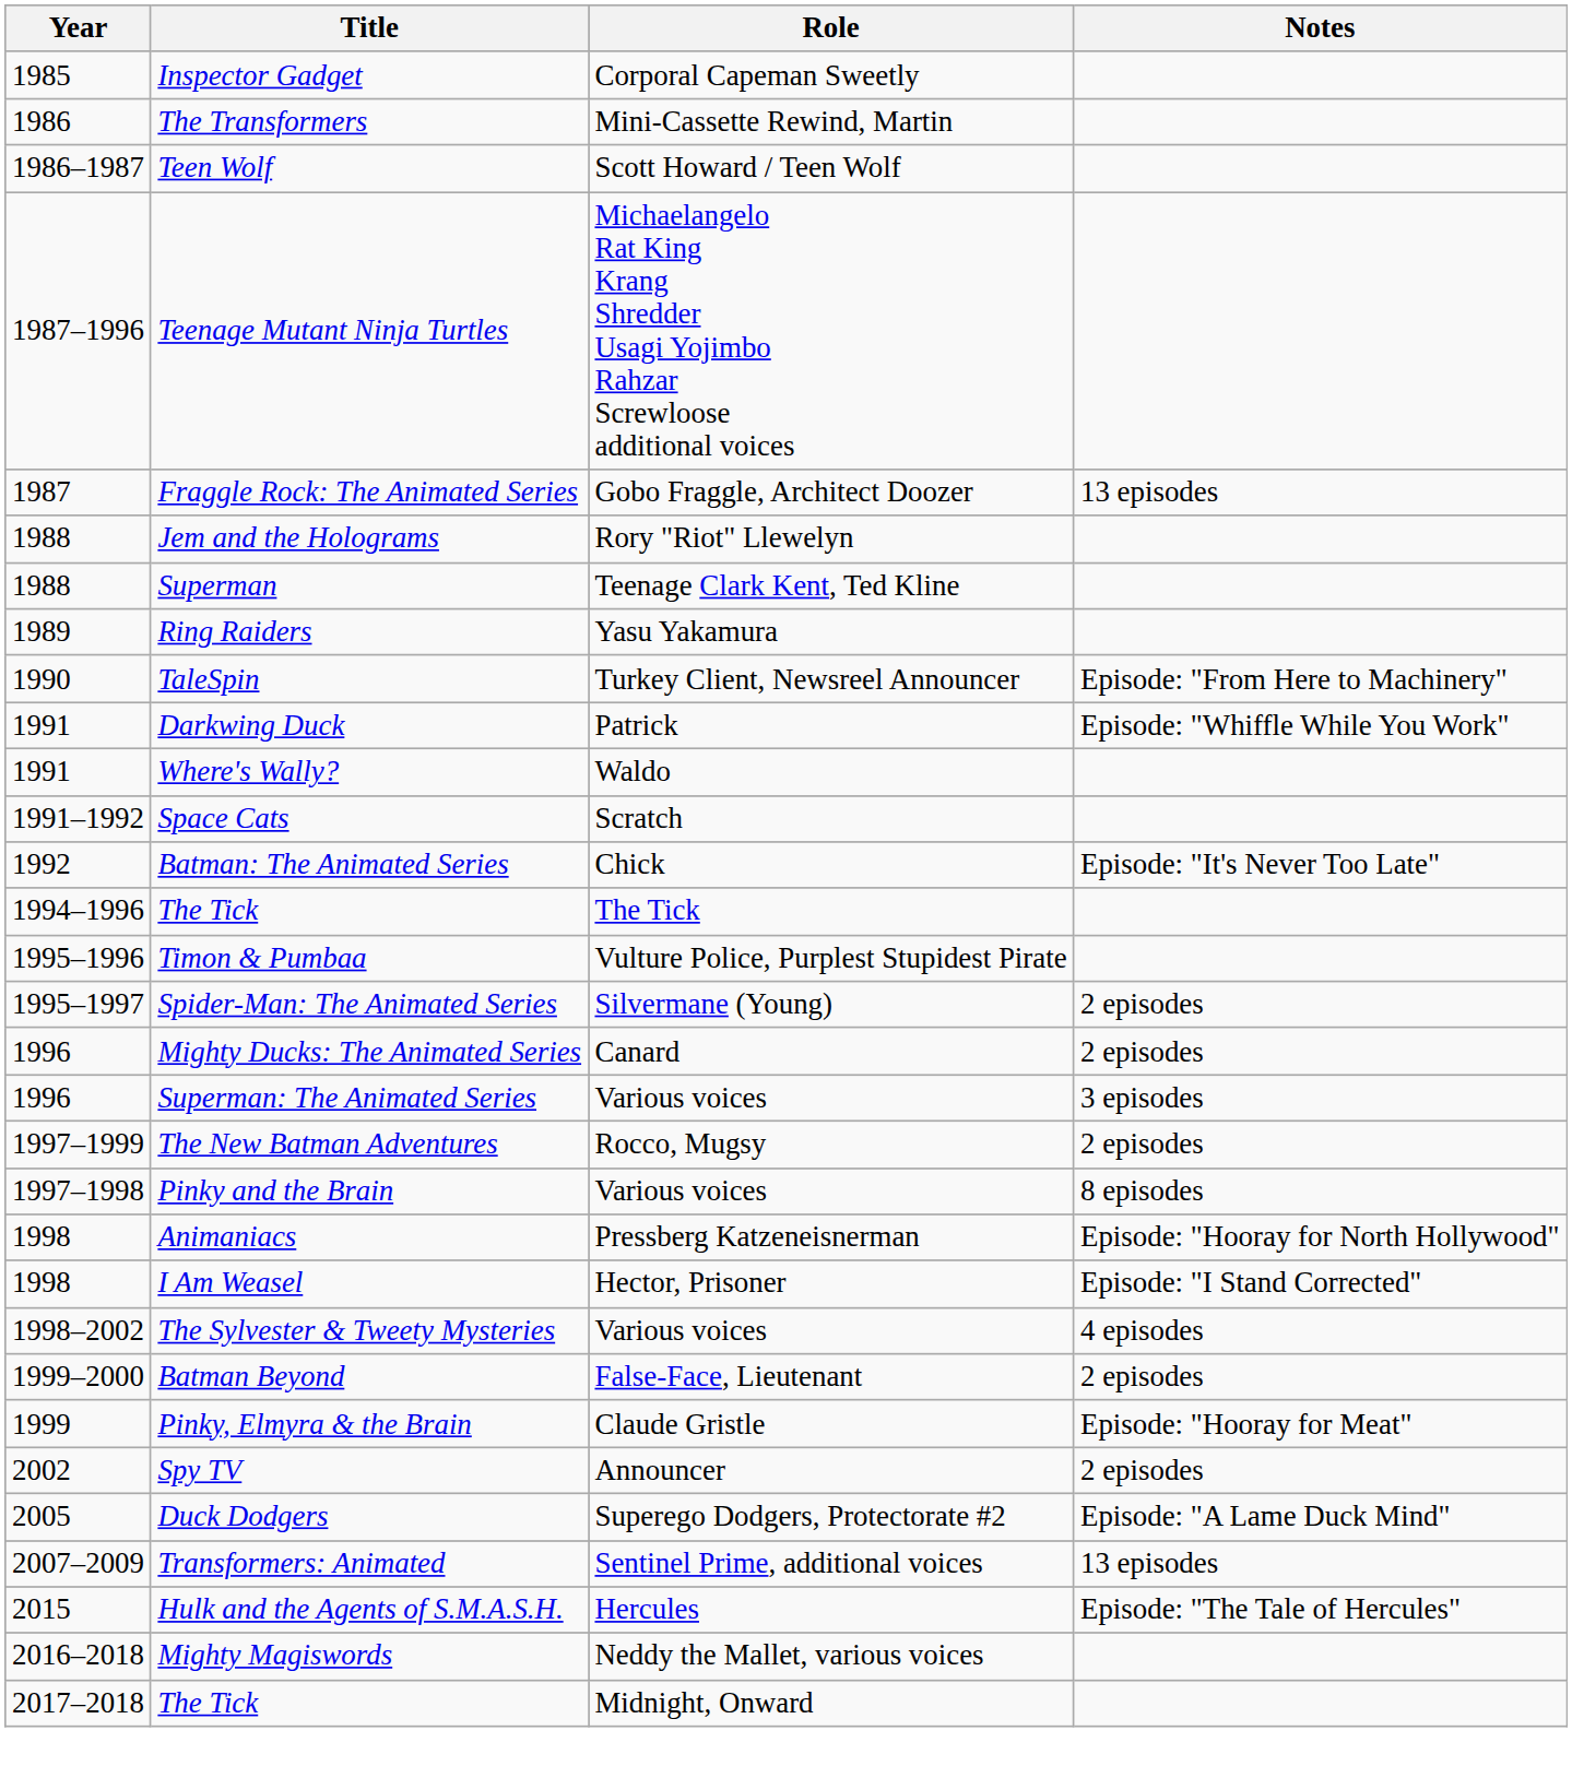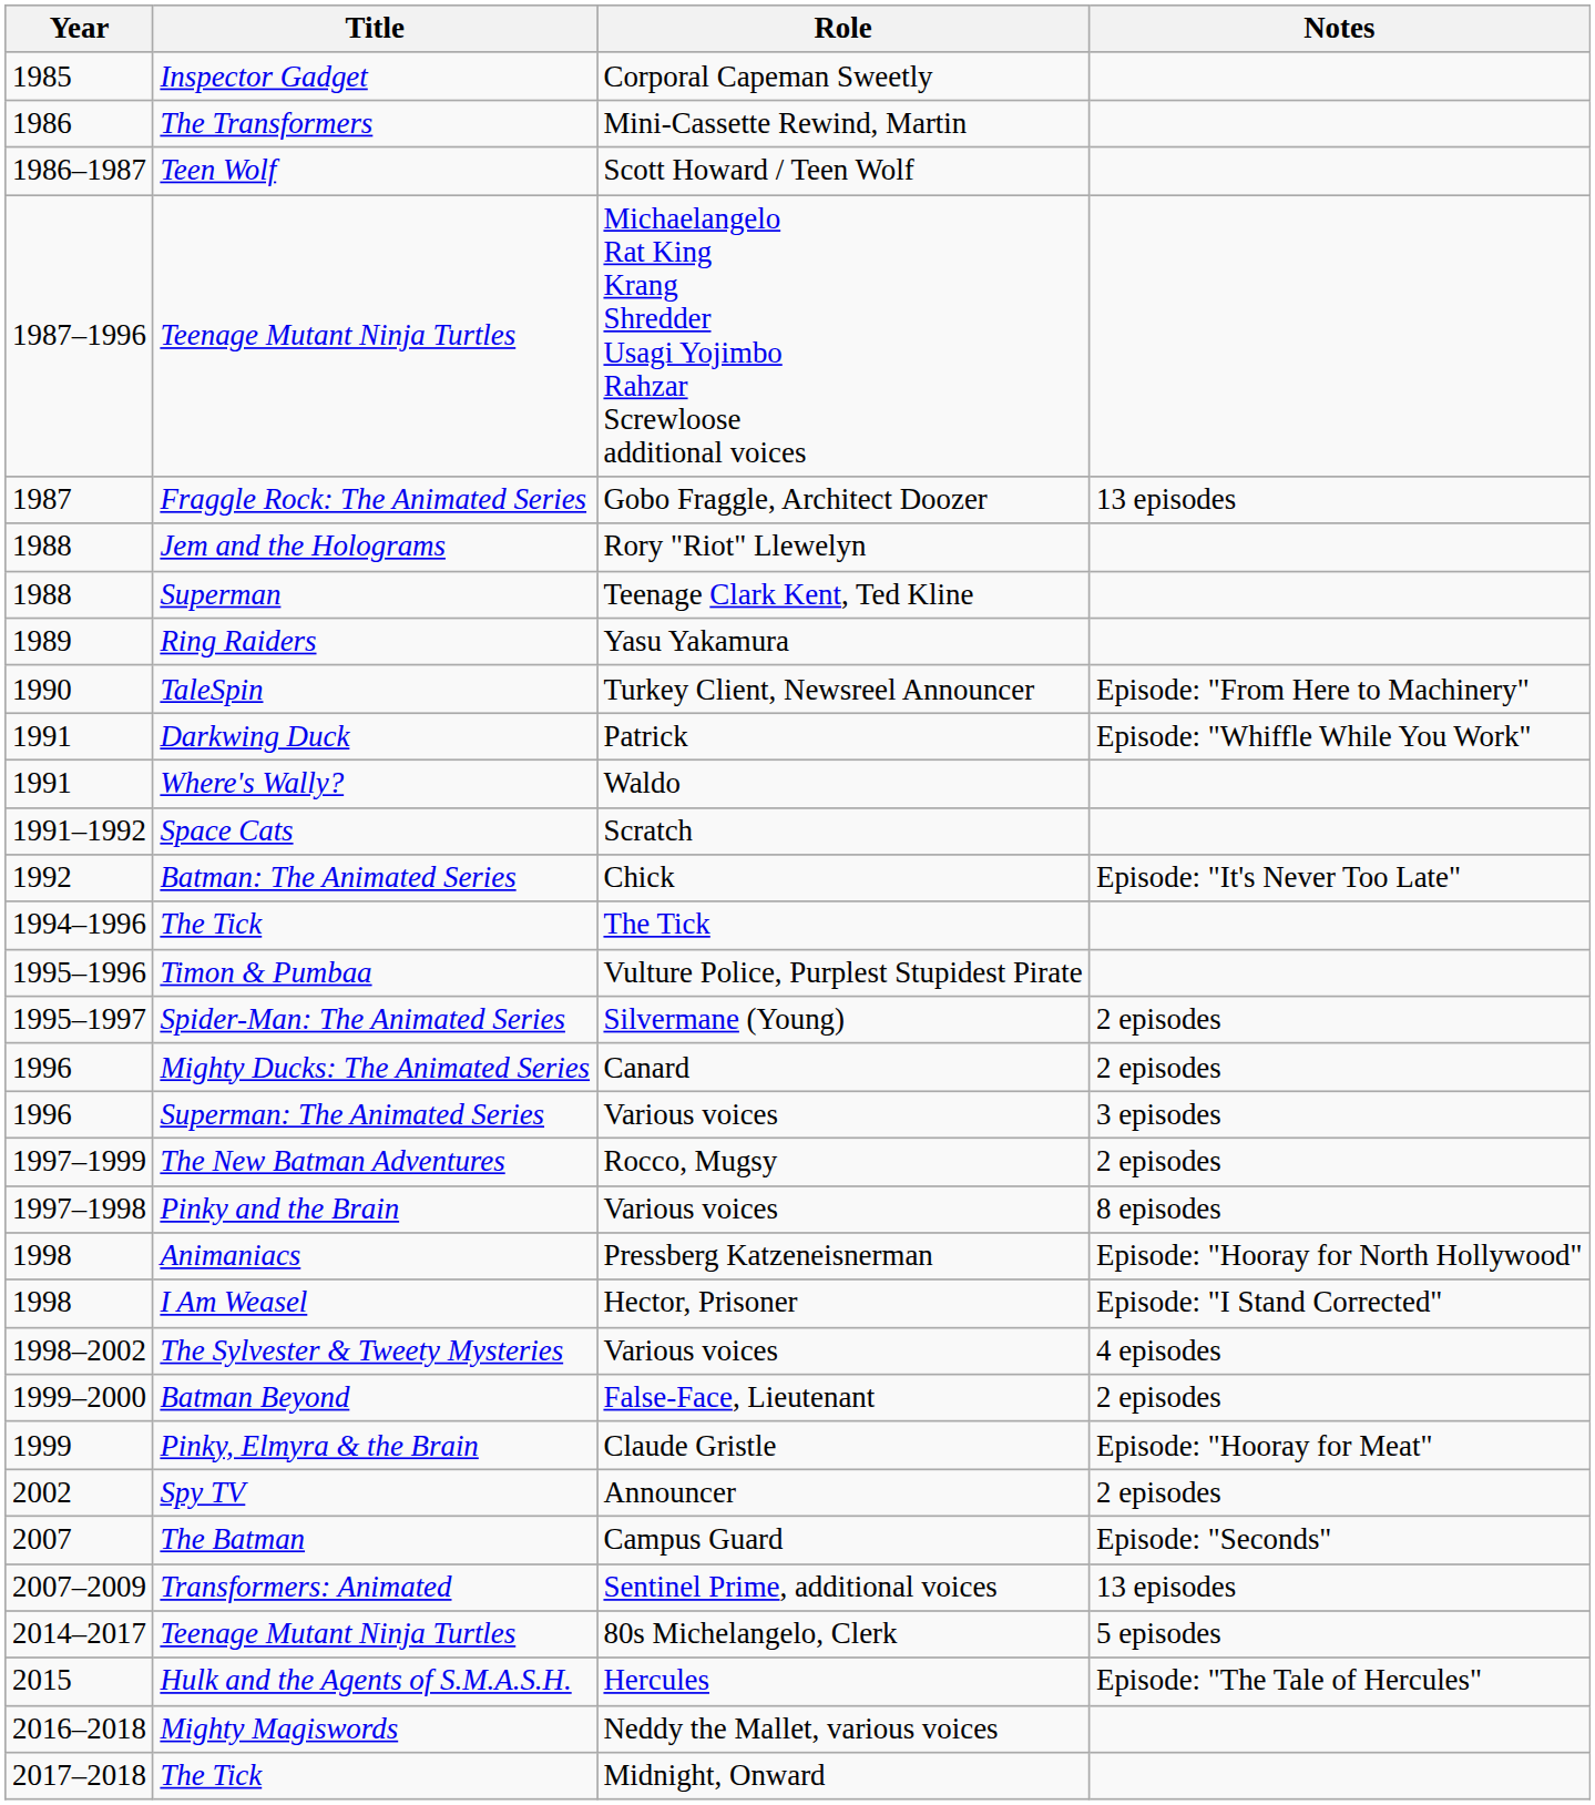 <table class="wikitable sortable plainrowheaders" style="white-space:nowrap">
 <tr>
 <th>Year</th>
 <th>Title</th>
 <th>Role</th>
 <th>Notes</th>
 </tr>
 <tr>
 <td>1985</td>
 <td><em><a href='#'>Inspector Gadget</a></em></td>
 <td>Corporal Capeman  Sweetly</td>
 <td></td>
 </tr>
 <tr>
 <td>1986</td>
 <td><em><a href='#'>The Transformers</a></em></td>
 <td>Mini-Cassette Rewind, Martin</td>
 <td></td>
 </tr>
 <tr>
 <td>1986–1987</td>
 <td><em><a href='#'>Teen Wolf</a></em></td>
 <td>Scott Howard / Teen Wolf</td>
 <td></td>
 </tr>
 <tr>
 <td>1987–1996</td>
 <td><em><a href='#'>Teenage Mutant Ninja Turtles</a></em></td>
 <td><a href='#'>Michaelangelo</a><br><a href='#'>Rat King</a><br><a href='#'>Krang</a><br><a href='#'>Shredder</a><br><a href='#'>Usagi Yojimbo</a><br><a href='#'>Rahzar</a><br>Screwloose<br>additional voices</td>
 <td></td>
 </tr>
 <tr>
 <td>1987</td>
 <td><em><a href='#'>Fraggle Rock: The Animated Series</a></em></td>
 <td>Gobo Fraggle, Architect Doozer</td>
 <td>13 episodes</td>
 </tr>
 <tr>
 <td>1988</td>
 <td><em><a href='#'>Jem and the Holograms</a></em></td>
 <td>Rory "Riot" Llewelyn</td>
 <td></td>
 </tr>
 <tr>
 <td>1988</td>
 <td><em><a href='#'>Superman</a></em></td>
 <td>Teenage <a href='#'>Clark Kent</a>, Ted Kline</td>
 <td></td>
 </tr>
 <tr>
 <td>1989</td>
 <td><em><a href='#'>Ring Raiders</a></em></td>
 <td>Yasu Yakamura</td>
 <td></td>
 </tr>
 <tr>
 <td>1990</td>
 <td><em><a href='#'>TaleSpin</a></em></td>
 <td>Turkey Client, Newsreel Announcer</td>
 <td>Episode: "From Here to Machinery"</td>
 </tr>
 <tr>
 <td>1991</td>
 <td><em><a href='#'>Darkwing Duck</a></em></td>
 <td>Patrick</td>
 <td>Episode: "Whiffle While You Work"</td>
 </tr>
 <tr>
 <td>1991</td>
 <td><em><a href='#'>Where's Wally?</a></em></td>
 <td>Waldo</td>
 <td></td>
 </tr>
 <tr>
 <td>1991–1992</td>
 <td><em><a href='#'>Space Cats</a></em></td>
 <td>Scratch</td>
 </tr>
 <tr>
 <td>1992</td>
 <td><em><a href='#'>Batman: The Animated Series</a></em></td>
 <td>Chick</td>
 <td>Episode: "It's Never Too Late"</td>
 </tr>
 <tr>
 <td>1994–1996</td>
 <td><em><a href='#'>The Tick</a></em></td>
 <td><a href='#'>The Tick</a></td>
 <td></td>
 </tr>
 <tr>
 <td>1995–1996</td>
 <td><em><a href='#'>Timon & Pumbaa</a></em></td>
 <td>Vulture Police, Purplest Stupidest Pirate</td>
 <td></td>
 </tr>
 <tr>
 <td>1995–1997</td>
 <td><em><a href='#'>Spider-Man: The Animated Series</a></em></td>
 <td><a href='#'>Silvermane</a> (Young)</td>
 <td>2 episodes</td>
 </tr>
 <tr>
 <td>1996</td>
 <td><em><a href='#'>Mighty Ducks: The Animated Series</a></em></td>
 <td>Canard</td>
 <td>2 episodes</td>
 </tr>
 <tr>
 <td>1996</td>
 <td><em><a href='#'>Superman: The Animated Series</a></em></td>
 <td>Various voices</td>
 <td>3 episodes</td>
 </tr>
 <tr>
 <td>1997–1999</td>
 <td><em><a href='#'>The New Batman Adventures</a></em></td>
 <td>Rocco, Mugsy</td>
 <td>2 episodes</td>
 </tr>
 <tr>
 <td>1997–1998</td>
 <td><em><a href='#'>Pinky and the Brain</a></em></td>
 <td>Various voices</td>
 <td>8 episodes</td>
 </tr>
 <tr>
 <td>1998</td>
 <td><em><a href='#'>Animaniacs</a></em></td>
 <td>Pressberg Katzeneisnerman</td>
 <td>Episode: "Hooray for North Hollywood"</td>
 </tr>
 <tr>
 <td>1998</td>
 <td><em><a href='#'>I Am Weasel</a></em></td>
 <td>Hector, Prisoner</td>
 <td>Episode: "I Stand Corrected"</td>
 </tr>
 <tr>
 <td>1998–2002</td>
 <td><em><a href='#'>The Sylvester & Tweety Mysteries</a></em></td>
 <td>Various voices</td>
 <td>4 episodes</td>
 </tr>
 <tr>
 <td>1999–2000</td>
 <td><em><a href='#'>Batman Beyond</a></em></td>
 <td><a href='#'>False-Face</a>, Lieutenant</td>
 <td>2 episodes</td>
 </tr>
 <tr>
 <td>1999</td>
 <td><em><a href='#'>Pinky, Elmyra & the Brain</a></em></td>
 <td>Claude Gristle</td>
 <td>Episode: "Hooray for Meat"</td>
 </tr>
 <tr>
 <td>2002</td>
 <td><em><a href='#'>Spy TV</a></em></td>
 <td>Announcer</td>
 <td>2 episodes</td>
 </tr>
 <tr>
-<td>2005</td>
-<td><em><a href='#'>Duck Dodgers</a></em></td>
-<td>Superego Dodgers, Protectorate #2</td>
-<td>Episode: "A Lame Duck Mind"</td>
+<td>2007</td>
+<td><em><a href='#'>The Batman</a></em></td>
+<td>Campus Guard</td>
+<td>Episode: "Seconds"</td>
 </tr>
 <tr>
 <td>2007–2009</td>
 <td><em><a href='#'>Transformers: Animated</a></em></td>
 <td><a href='#'>Sentinel Prime</a>, additional voices</td>
 <td>13 episodes</td>
+</tr>
+<tr>
+<td>2014–2017</td>
+<td><em><a href='#'>Teenage Mutant Ninja Turtles</a></em></td>
+<td>80s Michelangelo, Clerk</td>
+<td>5 episodes</td>
 </tr>
 <tr>
 <td>2015</td>
 <td><em><a href='#'>Hulk and the Agents of S.M.A.S.H.</a></em></td>
 <td><a href='#'>Hercules</a></td>
 <td>Episode: "The Tale of Hercules"</td>
 </tr>
 <tr>
 <td>2016–2018</td>
 <td><em><a href='#'>Mighty Magiswords</a></em></td>
 <td>Neddy the Mallet, various voices</td>
 <td></td>
 </tr>
 <tr>
 <td>2017–2018</td>
 <td><em><a href='#'>The Tick</a></em></td>
 <td>Midnight, Onward</td>
 <td></td>
 </tr>
 </table>
